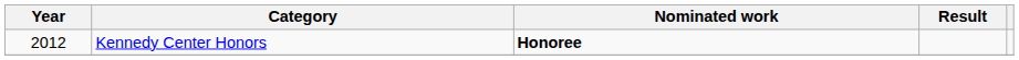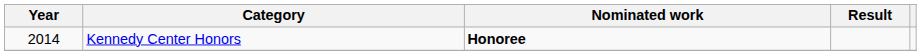 <table class=wikitable>
 <tr>
 <th scope="col" style="width:5em;">Year</th>
 <th scope="col" style="width:26em;">Category</th>
 <th scope="col" style="width:25em;">Nominated work</th>
 <th scope="col" style="width:5em;">Result</th>
 <th></th>
 </tr>
 <tr>
-<td style="text-align:center;">2012</td>
+<td style="text-align:center;">2014</td>
 <td><a href='#'>Kennedy Center Honors</a></td>
 <td><strong>Honoree</strong></td>
 <td></td>
 <td style="text-align:center;"></td>
 </tr>
 <tr>
 </tr>
 </table>
